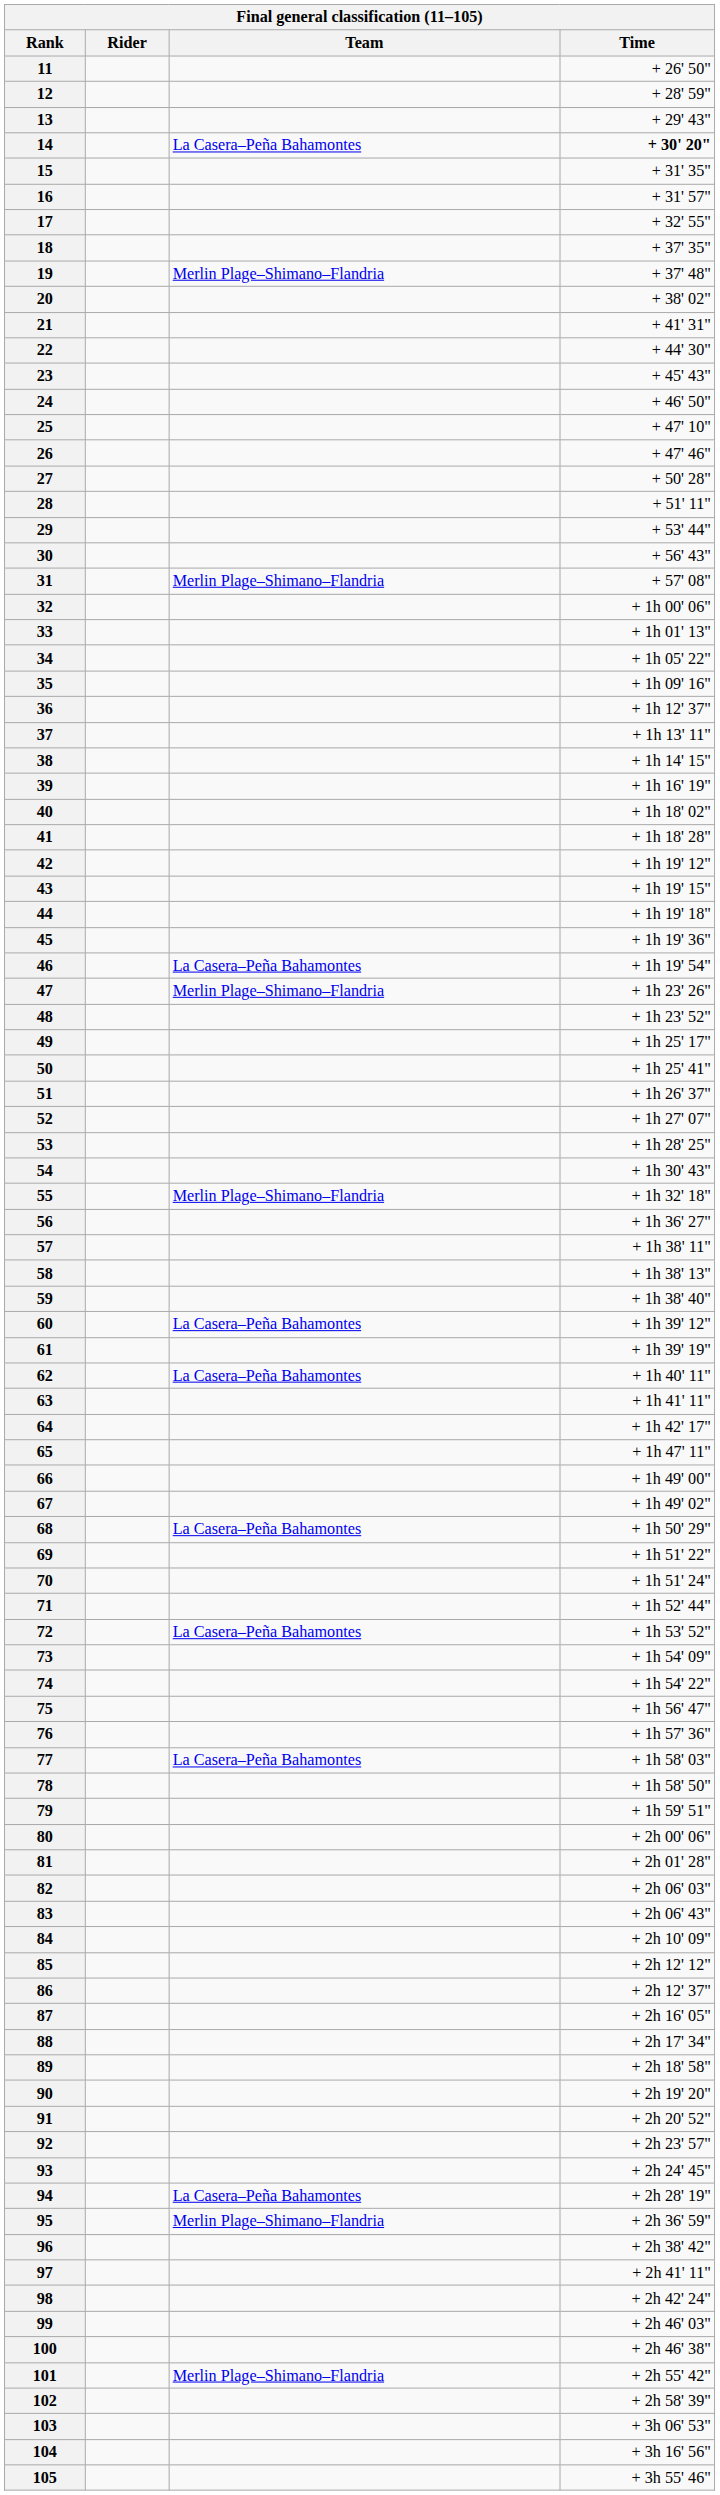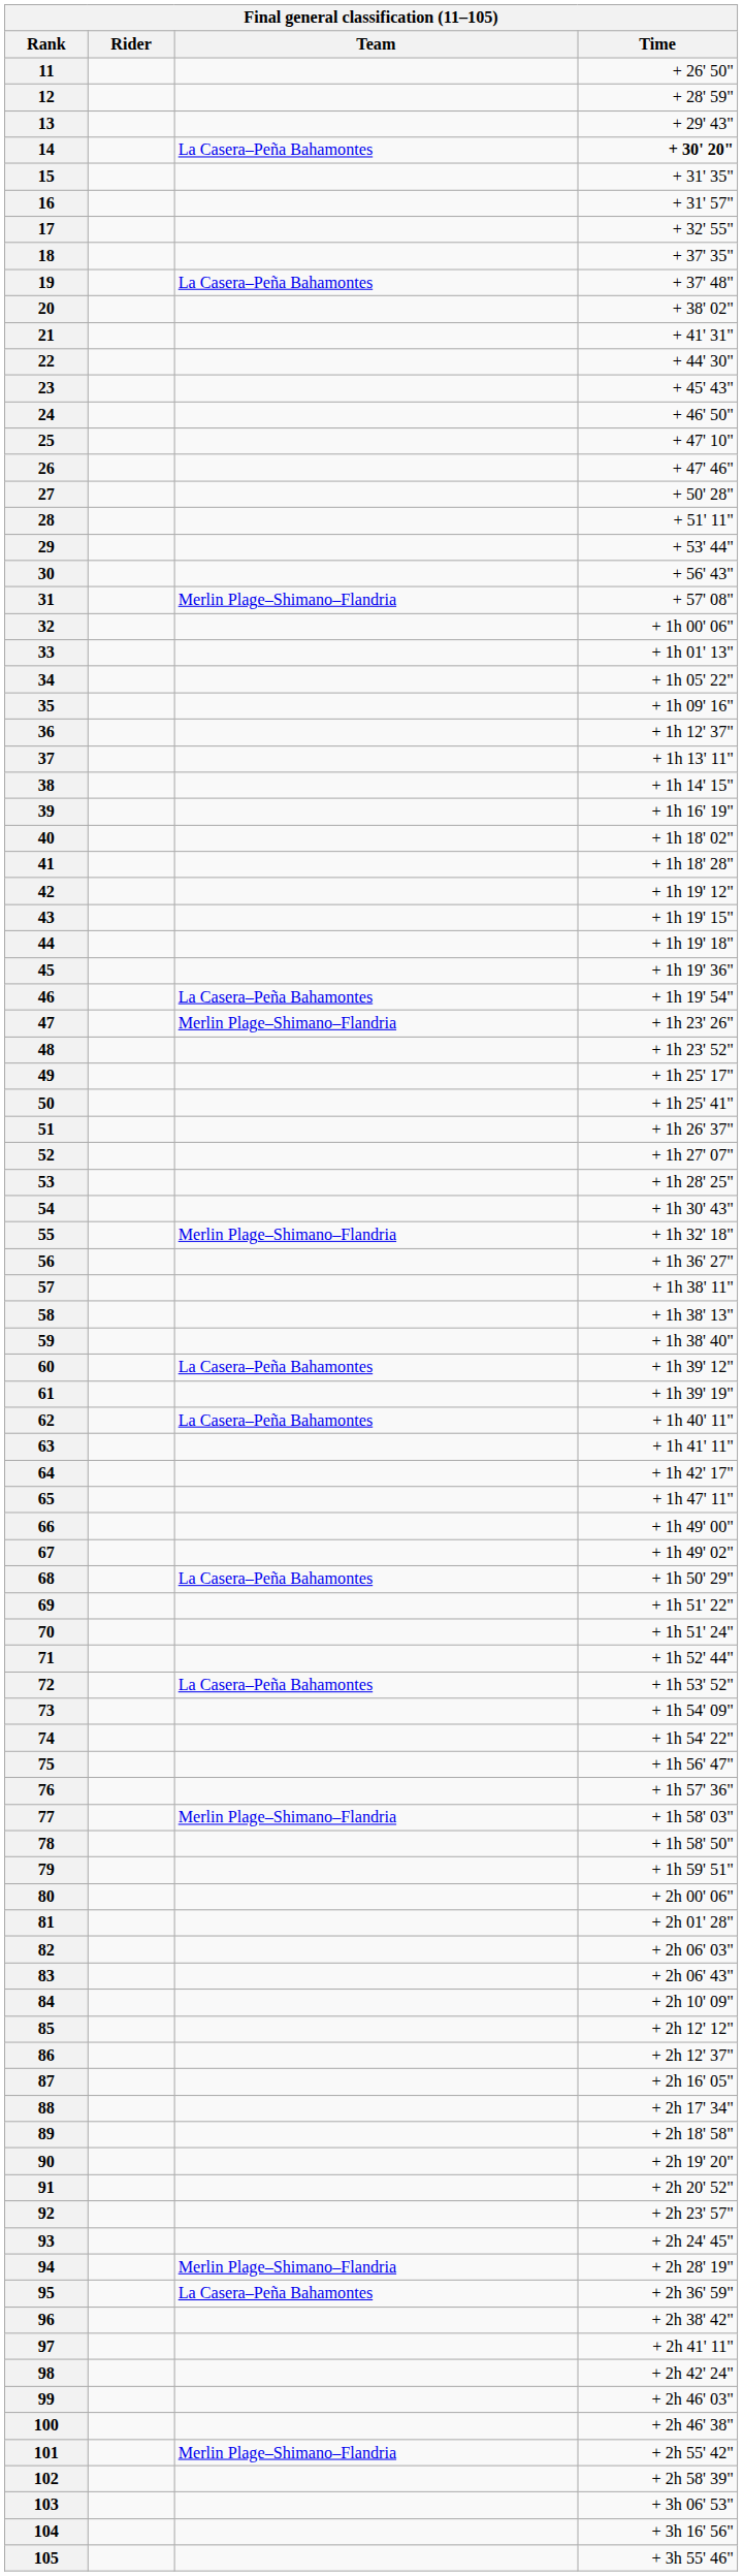 <table class="collapsible collapsed wikitable" style="width:44em;margin-top:-1px;">
 <tr>
 <th scope="col" colspan="4">Final general classification (11–105)</th>
 </tr>
 <tr>
 <th scope="col">Rank</th>
 <th scope="col">Rider</th>
 <th scope="col">Team</th>
 <th scope="col">Time</th>
 </tr>
 <tr |->
 <th scope="row">11</th>
 <td></td>
 <td></td>
 <td style="text-align:right;">+ 26' 50"</td>
 </tr>
 <tr>
 <th scope="row">12</th>
 <td></td>
 <td></td>
 <td style="text-align:right;">+ 28' 59"</td>
 </tr>
 <tr>
 <th scope="row">13</th>
 <td></td>
 <td></td>
 <td style="text-align:right;">+ 29' 43"</td>
 </tr>
 <tr>
 <th scope="row">14</th>
 <td></td>
 <td><a href='#'>La Casera–Peña Bahamontes</a></td>
 <td style="text-align:right;"><strong>+ 30' 20"</strong></td>
 </tr>
 <tr>
 <th scope="row">15</th>
 <td></td>
 <td></td>
 <td style="text-align:right;">+ 31' 35"</td>
 </tr>
 <tr>
 <th scope="row">16</th>
 <td></td>
 <td></td>
 <td style="text-align:right;">+ 31' 57"</td>
 </tr>
 <tr>
 <th scope="row">17</th>
 <td></td>
 <td></td>
 <td style="text-align:right;">+ 32' 55"</td>
 </tr>
 <tr>
 <th scope="row">18</th>
 <td></td>
 <td></td>
 <td style="text-align:right;">+ 37' 35"</td>
 </tr>
 <tr>
 <th scope="row">19</th>
 <td></td>
-<td><a href='#'>Merlin Plage–Shimano–Flandria</a></td>
+<td><a href='#'>La Casera–Peña Bahamontes</a></td>
 <td style="text-align:right;">+ 37' 48"</td>
 </tr>
 <tr>
 <th scope="row">20</th>
 <td></td>
 <td></td>
 <td style="text-align:right;">+ 38' 02"</td>
 </tr>
 <tr>
 <th scope="row">21</th>
 <td></td>
 <td></td>
 <td style="text-align:right;">+ 41' 31"</td>
 </tr>
 <tr>
 <th scope="row">22</th>
 <td></td>
 <td></td>
 <td style="text-align:right;">+ 44' 30"</td>
 </tr>
 <tr>
 <th scope="row">23</th>
 <td></td>
 <td></td>
 <td style="text-align:right;">+ 45' 43"</td>
 </tr>
 <tr>
 <th scope="row">24</th>
 <td></td>
 <td></td>
 <td style="text-align:right;">+ 46' 50"</td>
 </tr>
 <tr>
 <th scope="row">25</th>
 <td></td>
 <td></td>
 <td style="text-align:right;">+ 47' 10"</td>
 </tr>
 <tr>
 <th scope="row">26</th>
 <td></td>
 <td></td>
 <td style="text-align:right;">+ 47' 46"</td>
 </tr>
 <tr>
 <th scope="row">27</th>
 <td></td>
 <td></td>
 <td style="text-align:right;">+ 50' 28"</td>
 </tr>
 <tr>
 <th scope="row">28</th>
 <td></td>
 <td></td>
 <td style="text-align:right;">+ 51' 11"</td>
 </tr>
 <tr>
 <th scope="row">29</th>
 <td></td>
 <td></td>
 <td style="text-align:right;">+ 53' 44"</td>
 </tr>
 <tr>
 <th scope="row">30</th>
 <td></td>
 <td></td>
 <td style="text-align:right;">+ 56' 43"</td>
 </tr>
 <tr>
 <th scope="row">31</th>
 <td></td>
 <td><a href='#'>Merlin Plage–Shimano–Flandria</a></td>
 <td style="text-align:right;">+ 57' 08"</td>
 </tr>
 <tr>
 <th scope="row">32</th>
 <td></td>
 <td></td>
 <td style="text-align:right;">+ 1h 00' 06"</td>
 </tr>
 <tr>
 <th scope="row">33</th>
 <td></td>
 <td></td>
 <td style="text-align:right;">+ 1h 01' 13"</td>
 </tr>
 <tr>
 <th scope="row">34</th>
 <td></td>
 <td></td>
 <td style="text-align:right;">+ 1h 05' 22"</td>
 </tr>
 <tr>
 <th scope="row">35</th>
 <td></td>
 <td></td>
 <td style="text-align:right;">+ 1h 09' 16"</td>
 </tr>
 <tr>
 <th scope="row">36</th>
 <td></td>
 <td></td>
 <td style="text-align:right;">+ 1h 12' 37"</td>
 </tr>
 <tr>
 <th scope="row">37</th>
 <td></td>
 <td></td>
 <td style="text-align:right;">+ 1h 13' 11"</td>
 </tr>
 <tr>
 <th scope="row">38</th>
 <td></td>
 <td></td>
 <td style="text-align:right;">+ 1h 14' 15"</td>
 </tr>
 <tr>
 <th scope="row">39</th>
 <td></td>
 <td></td>
 <td style="text-align:right;">+ 1h 16' 19"</td>
 </tr>
 <tr>
 <th scope="row">40</th>
 <td></td>
 <td></td>
 <td style="text-align:right;">+ 1h 18' 02"</td>
 </tr>
 <tr>
 <th scope="row">41</th>
 <td></td>
 <td></td>
 <td style="text-align:right;">+ 1h 18' 28"</td>
 </tr>
 <tr>
 <th scope="row">42</th>
 <td></td>
 <td></td>
 <td style="text-align:right;">+ 1h 19' 12"</td>
 </tr>
 <tr>
 <th scope="row">43</th>
 <td></td>
 <td></td>
 <td style="text-align:right;">+ 1h 19' 15"</td>
 </tr>
 <tr>
 <th scope="row">44</th>
 <td></td>
 <td></td>
 <td style="text-align:right;">+ 1h 19' 18"</td>
 </tr>
 <tr>
 <th scope="row">45</th>
 <td></td>
 <td></td>
 <td style="text-align:right;">+ 1h 19' 36"</td>
 </tr>
 <tr>
 <th scope="row">46</th>
 <td></td>
 <td><a href='#'>La Casera–Peña Bahamontes</a></td>
 <td style="text-align:right;">+ 1h 19' 54"</td>
 </tr>
 <tr>
 <th scope="row">47</th>
 <td></td>
 <td><a href='#'>Merlin Plage–Shimano–Flandria</a></td>
 <td style="text-align:right;">+ 1h 23' 26"</td>
 </tr>
 <tr>
 <th scope="row">48</th>
 <td></td>
 <td></td>
 <td style="text-align:right;">+ 1h 23' 52"</td>
 </tr>
 <tr>
 <th scope="row">49</th>
 <td></td>
 <td></td>
 <td style="text-align:right;">+ 1h 25' 17"</td>
 </tr>
 <tr>
 <th scope="row">50</th>
 <td></td>
 <td></td>
 <td style="text-align:right;">+ 1h 25' 41"</td>
 </tr>
 <tr>
 <th scope="row">51</th>
 <td></td>
 <td></td>
 <td style="text-align:right;">+ 1h 26' 37"</td>
 </tr>
 <tr>
 <th scope="row">52</th>
 <td></td>
 <td></td>
 <td style="text-align:right;">+ 1h 27' 07"</td>
 </tr>
 <tr>
 <th scope="row">53</th>
 <td></td>
 <td></td>
 <td style="text-align:right;">+ 1h 28' 25"</td>
 </tr>
 <tr>
 <th scope="row">54</th>
 <td></td>
 <td></td>
 <td style="text-align:right;">+ 1h 30' 43"</td>
 </tr>
 <tr>
 <th scope="row">55</th>
 <td></td>
 <td><a href='#'>Merlin Plage–Shimano–Flandria</a></td>
 <td style="text-align:right;">+ 1h 32' 18"</td>
 </tr>
 <tr>
 <th scope="row">56</th>
 <td></td>
 <td></td>
 <td style="text-align:right;">+ 1h 36' 27"</td>
 </tr>
 <tr>
 <th scope="row">57</th>
 <td></td>
 <td></td>
 <td style="text-align:right;">+ 1h 38' 11"</td>
 </tr>
 <tr>
 <th scope="row">58</th>
 <td></td>
 <td></td>
 <td style="text-align:right;">+ 1h 38' 13"</td>
 </tr>
 <tr>
 <th scope="row">59</th>
 <td></td>
 <td></td>
 <td style="text-align:right;">+ 1h 38' 40"</td>
 </tr>
 <tr>
 <th scope="row">60</th>
 <td></td>
 <td><a href='#'>La Casera–Peña Bahamontes</a></td>
 <td style="text-align:right;">+ 1h 39' 12"</td>
 </tr>
 <tr>
 <th scope="row">61</th>
 <td></td>
 <td></td>
 <td style="text-align:right;">+ 1h 39' 19"</td>
 </tr>
 <tr>
 <th scope="row">62</th>
 <td></td>
 <td><a href='#'>La Casera–Peña Bahamontes</a></td>
 <td style="text-align:right;">+ 1h 40' 11"</td>
 </tr>
 <tr>
 <th scope="row">63</th>
 <td></td>
 <td></td>
 <td style="text-align:right;">+ 1h 41' 11"</td>
 </tr>
 <tr>
 <th scope="row">64</th>
 <td></td>
 <td></td>
 <td style="text-align:right;">+ 1h 42' 17"</td>
 </tr>
 <tr>
 <th scope="row">65</th>
 <td></td>
 <td></td>
 <td style="text-align:right;">+ 1h 47' 11"</td>
 </tr>
 <tr>
 <th scope="row">66</th>
 <td></td>
 <td></td>
 <td style="text-align:right;">+ 1h 49' 00"</td>
 </tr>
 <tr>
 <th scope="row">67</th>
 <td></td>
 <td></td>
 <td style="text-align:right;">+ 1h 49' 02"</td>
 </tr>
 <tr>
 <th scope="row">68</th>
 <td></td>
 <td><a href='#'>La Casera–Peña Bahamontes</a></td>
 <td style="text-align:right;">+ 1h 50' 29"</td>
 </tr>
 <tr>
 <th scope="row">69</th>
 <td></td>
 <td></td>
 <td style="text-align:right;">+ 1h 51' 22"</td>
 </tr>
 <tr>
 <th scope="row">70</th>
 <td></td>
 <td></td>
 <td style="text-align:right;">+ 1h 51' 24"</td>
 </tr>
 <tr>
 <th scope="row">71</th>
 <td></td>
 <td></td>
 <td style="text-align:right;">+ 1h 52' 44"</td>
 </tr>
 <tr>
 <th scope="row">72</th>
 <td></td>
 <td><a href='#'>La Casera–Peña Bahamontes</a></td>
 <td style="text-align:right;">+ 1h 53' 52"</td>
 </tr>
 <tr>
 <th scope="row">73</th>
 <td></td>
 <td></td>
 <td style="text-align:right;">+ 1h 54' 09"</td>
 </tr>
 <tr>
 <th scope="row">74</th>
 <td></td>
 <td></td>
 <td style="text-align:right;">+ 1h 54' 22"</td>
 </tr>
 <tr>
 <th scope="row">75</th>
 <td></td>
 <td></td>
 <td style="text-align:right;">+ 1h 56' 47"</td>
 </tr>
 <tr>
 <th scope="row">76</th>
 <td></td>
 <td></td>
 <td style="text-align:right;">+ 1h 57' 36"</td>
 </tr>
 <tr>
 <th scope="row">77</th>
 <td></td>
-<td><a href='#'>La Casera–Peña Bahamontes</a></td>
+<td><a href='#'>Merlin Plage–Shimano–Flandria</a></td>
 <td style="text-align:right;">+ 1h 58' 03"</td>
 </tr>
 <tr>
 <th scope="row">78</th>
 <td></td>
 <td></td>
 <td style="text-align:right;">+ 1h 58' 50"</td>
 </tr>
 <tr>
 <th scope="row">79</th>
 <td></td>
 <td></td>
 <td style="text-align:right;">+ 1h 59' 51"</td>
 </tr>
 <tr>
 <th scope="row">80</th>
 <td></td>
 <td></td>
 <td style="text-align:right;">+ 2h 00' 06"</td>
 </tr>
 <tr>
 <th scope="row">81</th>
 <td></td>
 <td></td>
 <td style="text-align:right;">+ 2h 01' 28"</td>
 </tr>
 <tr>
 <th scope="row">82</th>
 <td></td>
 <td></td>
 <td style="text-align:right;">+ 2h 06' 03"</td>
 </tr>
 <tr>
 <th scope="row">83</th>
 <td></td>
 <td></td>
 <td style="text-align:right;">+ 2h 06' 43"</td>
 </tr>
 <tr>
 <th scope="row">84</th>
 <td></td>
 <td></td>
 <td style="text-align:right;">+ 2h 10' 09"</td>
 </tr>
 <tr>
 <th scope="row">85</th>
 <td></td>
 <td></td>
 <td style="text-align:right;">+ 2h 12' 12"</td>
 </tr>
 <tr>
 <th scope="row">86</th>
 <td></td>
 <td></td>
 <td style="text-align:right;">+ 2h 12' 37"</td>
 </tr>
 <tr>
 <th scope="row">87</th>
 <td></td>
 <td></td>
 <td style="text-align:right;">+ 2h 16' 05"</td>
 </tr>
 <tr>
 <th scope="row">88</th>
 <td></td>
 <td></td>
 <td style="text-align:right;">+ 2h 17' 34"</td>
 </tr>
 <tr>
 <th scope="row">89</th>
 <td> </td>
 <td></td>
 <td style="text-align:right;">+ 2h 18' 58"</td>
 </tr>
 <tr>
 <th scope="row">90</th>
 <td></td>
 <td></td>
 <td style="text-align:right;">+ 2h 19' 20"</td>
 </tr>
 <tr>
 <th scope="row">91</th>
 <td></td>
 <td></td>
 <td style="text-align:right;">+ 2h 20' 52"</td>
 </tr>
 <tr>
 <th scope="row">92</th>
 <td></td>
 <td></td>
 <td style="text-align:right;">+ 2h 23' 57"</td>
 </tr>
 <tr>
 <th scope="row">93</th>
 <td></td>
 <td></td>
 <td style="text-align:right;">+ 2h 24' 45"</td>
 </tr>
 <tr>
 <th scope="row">94</th>
 <td></td>
-<td><a href='#'>La Casera–Peña Bahamontes</a></td>
+<td><a href='#'>Merlin Plage–Shimano–Flandria</a></td>
 <td style="text-align:right;">+ 2h 28' 19"</td>
 </tr>
 <tr>
 <th scope="row">95</th>
 <td></td>
-<td><a href='#'>Merlin Plage–Shimano–Flandria</a></td>
+<td><a href='#'>La Casera–Peña Bahamontes</a></td>
 <td style="text-align:right;">+ 2h 36' 59"</td>
 </tr>
 <tr>
 <th scope="row">96</th>
 <td></td>
 <td></td>
 <td style="text-align:right;">+ 2h 38' 42"</td>
 </tr>
 <tr>
 <th scope="row">97</th>
 <td></td>
 <td></td>
 <td style="text-align:right;">+ 2h 41' 11"</td>
 </tr>
 <tr>
 <th scope="row">98</th>
 <td></td>
 <td></td>
 <td style="text-align:right;">+ 2h 42' 24"</td>
 </tr>
 <tr>
 <th scope="row">99</th>
 <td></td>
 <td></td>
 <td style="text-align:right;">+ 2h 46' 03"</td>
 </tr>
 <tr>
 <th scope="row">100</th>
 <td></td>
 <td></td>
 <td style="text-align:right;">+ 2h 46' 38"</td>
 </tr>
 <tr>
 <th scope="row">101</th>
 <td></td>
 <td><a href='#'>Merlin Plage–Shimano–Flandria</a></td>
 <td style="text-align:right;">+ 2h 55' 42"</td>
 </tr>
 <tr>
 <th scope="row">102</th>
 <td></td>
 <td></td>
 <td style="text-align:right;">+ 2h 58' 39"</td>
 </tr>
 <tr>
 <th scope="row">103</th>
 <td></td>
 <td></td>
 <td style="text-align:right;">+ 3h 06' 53"</td>
 </tr>
 <tr>
 <th scope="row">104</th>
 <td></td>
 <td></td>
 <td style="text-align:right;">+ 3h 16' 56"</td>
 </tr>
 <tr>
 <th scope="row">105</th>
 <td></td>
 <td></td>
 <td style="text-align:right;">+ 3h 55' 46"</td>
 </tr>
 </table>
